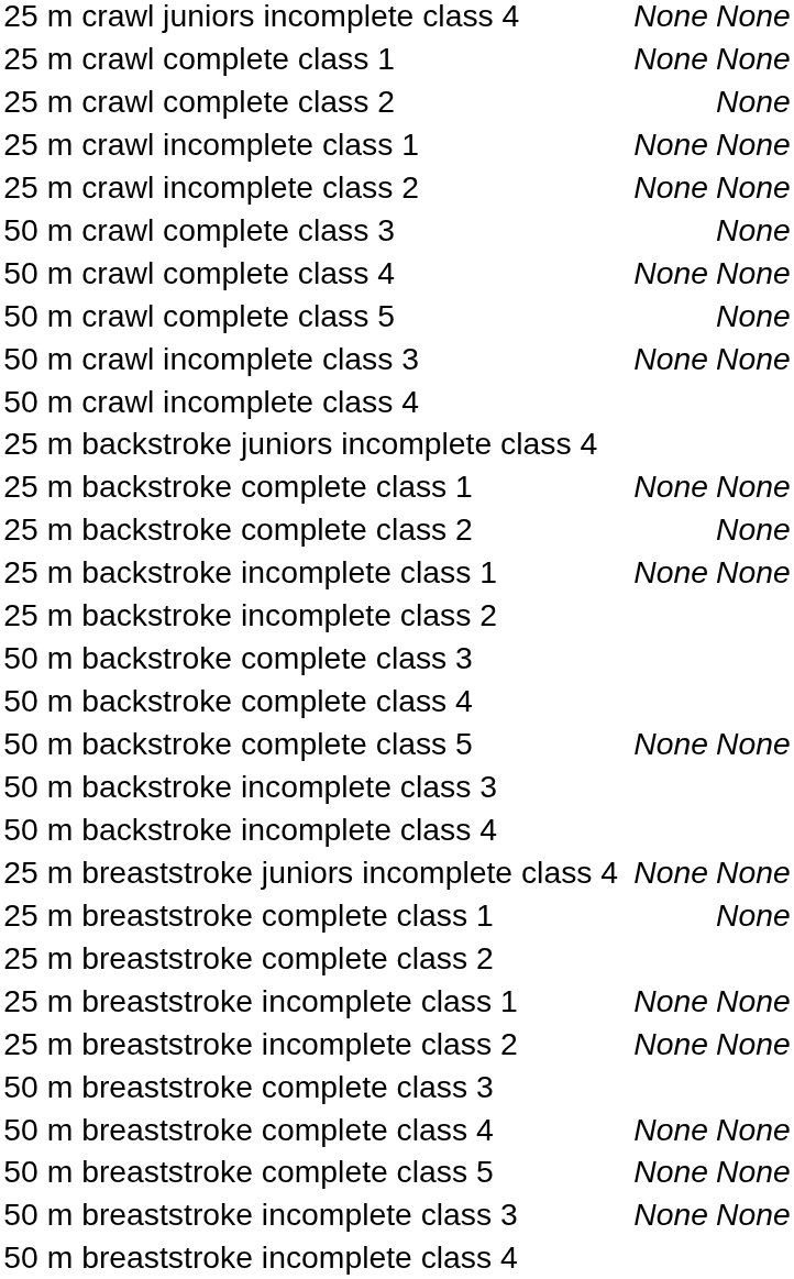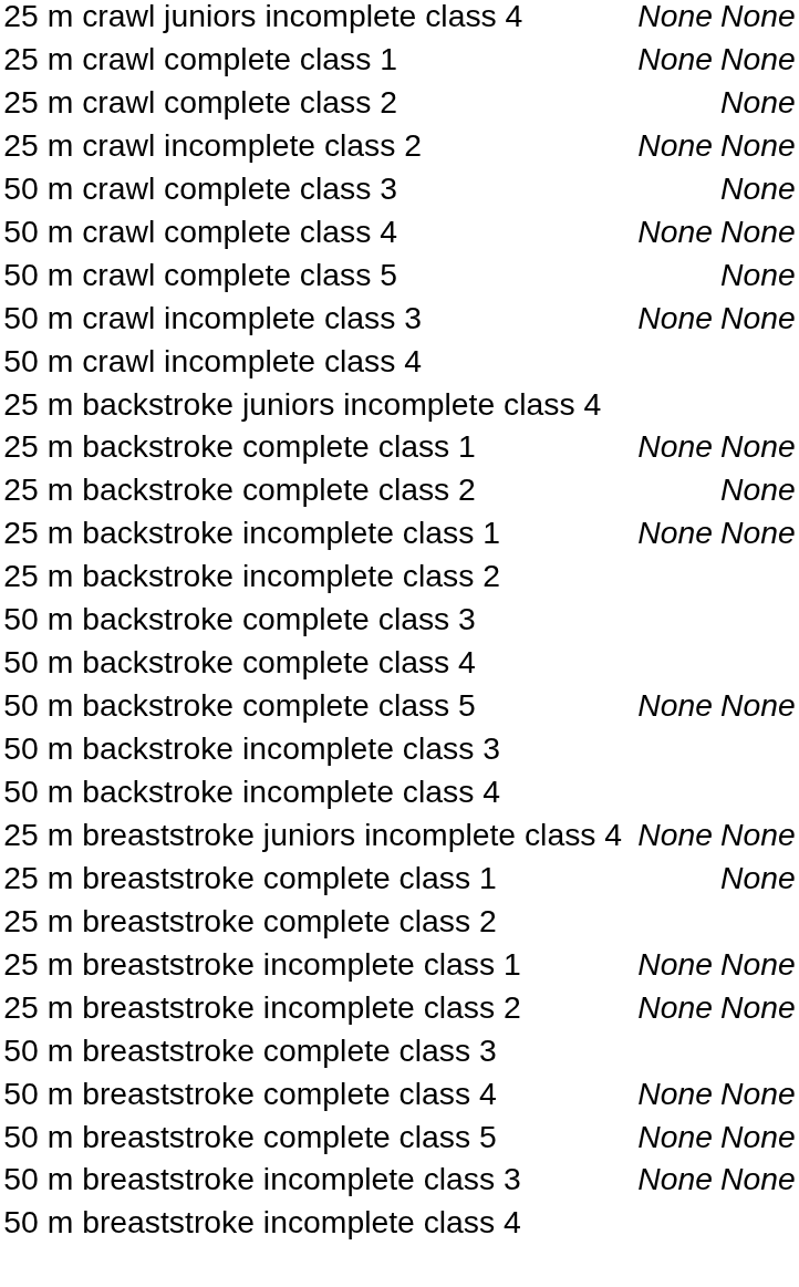 <table>
 <tr>
 <td>25 m crawl juniors incomplete class 4<br></td>
 <td></td>
 <td align="center"><em>None</em></td>
 <td align="center"><em>None</em></td>
 </tr>
 <tr>
 <td>25 m crawl complete class 1<br></td>
 <td></td>
 <td align="center"><em>None</em></td>
 <td align="center"><em>None</em></td>
 </tr>
 <tr>
 <td>25 m crawl complete class 2<br></td>
 <td></td>
 <td></td>
-<td align="center"><em>None</em></td>
-</tr>
-<tr>
-<td>25 m crawl incomplete class 1<br></td>
-<td></td>
-<td align="center"><em>None</em></td>
 <td align="center"><em>None</em></td>
 </tr>
 <tr>
 <td>25 m crawl incomplete class 2<br></td>
 <td></td>
 <td align="center"><em>None</em></td>
 <td align="center"><em>None</em></td>
 </tr>
 <tr>
 <td>50 m crawl complete class 3<br></td>
 <td></td>
 <td></td>
 <td align="center"><em>None</em></td>
 </tr>
 <tr>
 <td>50 m crawl complete class 4<br></td>
 <td></td>
 <td align="center"><em>None</em></td>
 <td align="center"><em>None</em></td>
 </tr>
 <tr>
 <td>50 m crawl complete class 5<br></td>
 <td></td>
 <td></td>
 <td align="center"><em>None</em></td>
 </tr>
 <tr>
 <td>50 m crawl incomplete class 3<br></td>
 <td></td>
 <td align="center"><em>None</em></td>
 <td align="center"><em>None</em></td>
 </tr>
 <tr>
 <td>50 m crawl incomplete class 4<br></td>
 <td></td>
 <td></td>
 <td></td>
 </tr>
 <tr>
 <td>25 m backstroke juniors incomplete class 4<br></td>
 <td></td>
 <td></td>
 <td></td>
 </tr>
 <tr>
 <td>25 m backstroke complete class 1<br></td>
 <td></td>
 <td align="center"><em>None</em></td>
 <td align="center"><em>None</em></td>
 </tr>
 <tr>
 <td>25 m backstroke complete class 2<br></td>
 <td></td>
 <td></td>
 <td align="center"><em>None</em></td>
 </tr>
 <tr>
 <td>25 m backstroke incomplete class 1<br></td>
 <td></td>
 <td align="center"><em>None</em></td>
 <td align="center"><em>None</em></td>
 </tr>
 <tr>
 <td>25 m backstroke incomplete class 2<br></td>
 <td></td>
 <td></td>
 <td></td>
 </tr>
 <tr>
 <td>50 m backstroke complete class 3<br></td>
 <td></td>
 <td></td>
 <td></td>
 </tr>
 <tr>
 <td>50 m backstroke complete class 4<br></td>
 <td></td>
 <td></td>
 <td></td>
 </tr>
 <tr>
 <td>50 m backstroke complete class 5<br></td>
 <td></td>
 <td align="center"><em>None</em></td>
 <td align="center"><em>None</em></td>
 </tr>
 <tr>
 <td>50 m backstroke incomplete class 3<br></td>
 <td></td>
 <td></td>
 <td></td>
 </tr>
 <tr>
 <td>50 m backstroke incomplete class 4<br></td>
 <td></td>
 <td></td>
 <td></td>
 </tr>
 <tr>
 <td>25 m breaststroke juniors incomplete class 4<br></td>
 <td></td>
 <td align="center"><em>None</em></td>
 <td align="center"><em>None</em></td>
 </tr>
 <tr>
 <td>25 m breaststroke complete class 1<br></td>
 <td></td>
 <td></td>
 <td align="center"><em>None</em></td>
 </tr>
 <tr>
 <td>25 m breaststroke complete class 2<br></td>
 <td></td>
 <td></td>
 <td></td>
 </tr>
 <tr>
 <td>25 m breaststroke incomplete class 1<br></td>
 <td></td>
 <td align="center"><em>None</em></td>
 <td align="center"><em>None</em></td>
 </tr>
 <tr>
 <td>25 m breaststroke incomplete class 2<br></td>
 <td></td>
 <td align="center"><em>None</em></td>
 <td align="center"><em>None</em></td>
 </tr>
 <tr>
 <td>50 m breaststroke complete class 3<br></td>
 <td></td>
 <td></td>
 <td></td>
 </tr>
 <tr>
 <td>50 m breaststroke complete class 4<br></td>
 <td></td>
 <td align="center"><em>None</em></td>
 <td align="center"><em>None</em></td>
 </tr>
 <tr>
 <td>50 m breaststroke complete class 5<br></td>
 <td></td>
 <td align="center"><em>None</em></td>
 <td align="center"><em>None</em></td>
 </tr>
 <tr>
 <td>50 m breaststroke incomplete class 3<br></td>
 <td></td>
 <td align="center"><em>None</em></td>
 <td align="center"><em>None</em></td>
 </tr>
 <tr>
 <td>50 m breaststroke incomplete class 4<br></td>
 <td></td>
 <td></td>
 <td></td>
 </tr>
 </table>
